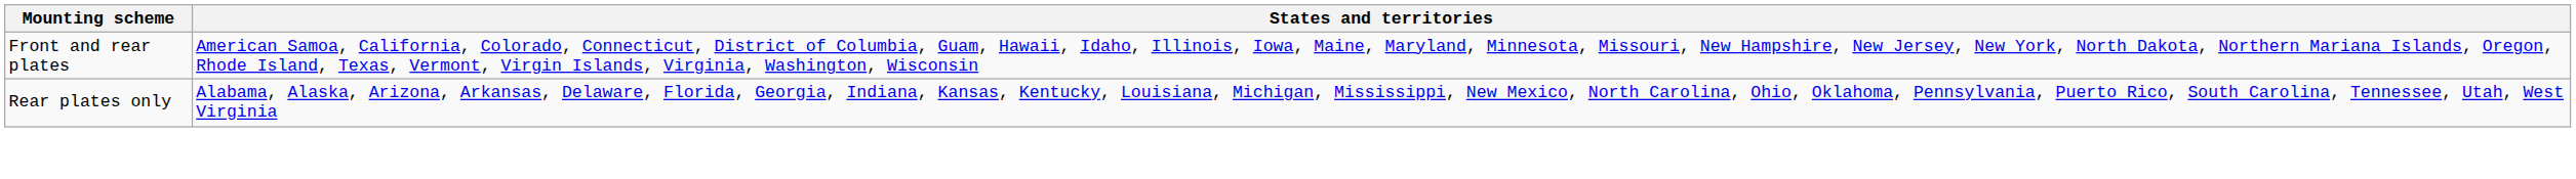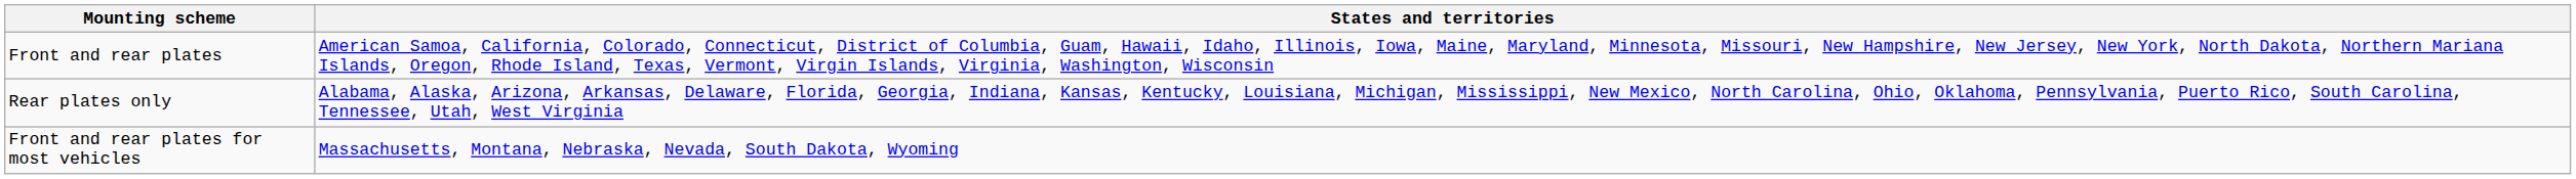 <table class="wikitable">
 <tr>
 <th>Mounting scheme</th>
 <th>States and territories</th>
 </tr>
 <tr>
 <td>Front and rear plates</td>
 <td><a href='#'>American Samoa</a>, <a href='#'>California</a>, <a href='#'>Colorado</a>,  <a href='#'>Connecticut</a>, <a href='#'>District of Columbia</a>, <a href='#'>Guam</a>, <a href='#'>Hawaii</a>, <a href='#'>Idaho</a>, <a href='#'>Illinois</a>, <a href='#'>Iowa</a>, <a href='#'>Maine</a>, <a href='#'>Maryland</a>, <a href='#'>Minnesota</a>, <a href='#'>Missouri</a>, <a href='#'>New Hampshire</a>, <a href='#'>New Jersey</a>, <a href='#'>New York</a>, <a href='#'>North Dakota</a>, <a href='#'>Northern Mariana Islands</a>, <a href='#'>Oregon</a>, <a href='#'>Rhode Island</a>, <a href='#'>Texas</a>, <a href='#'>Vermont</a>, <a href='#'>Virgin Islands</a>, <a href='#'>Virginia</a>, <a href='#'>Washington</a>, <a href='#'>Wisconsin</a></td>
 </tr>
 <tr>
 <td>Rear plates only</td>
 <td><a href='#'>Alabama</a>, <a href='#'>Alaska</a>, <a href='#'>Arizona</a>, <a href='#'>Arkansas</a>, <a href='#'>Delaware</a>, <a href='#'>Florida</a>, <a href='#'>Georgia</a>, <a href='#'>Indiana</a>, <a href='#'>Kansas</a>, <a href='#'>Kentucky</a>, <a href='#'>Louisiana</a>, <a href='#'>Michigan</a>, <a href='#'>Mississippi</a>, <a href='#'>New Mexico</a>, <a href='#'>North Carolina</a>, <a href='#'>Ohio</a>, <a href='#'>Oklahoma</a>, <a href='#'>Pennsylvania</a>, <a href='#'>Puerto Rico</a>, <a href='#'>South Carolina</a>, <a href='#'>Tennessee</a>, <a href='#'>Utah</a>, <a href='#'>West Virginia</a></td>
 </tr>
+<tr>
+<td>Front and rear plates for most vehicles</td>
+<td><a href='#'>Massachusetts</a>, <a href='#'>Montana</a>, <a href='#'>Nebraska</a>, <a href='#'>Nevada</a>, <a href='#'>South Dakota</a>, <a href='#'>Wyoming</a></td>
+</tr>
 </table>
